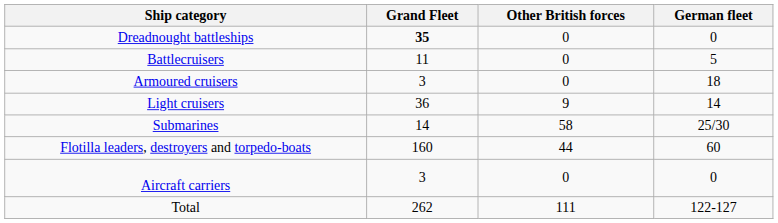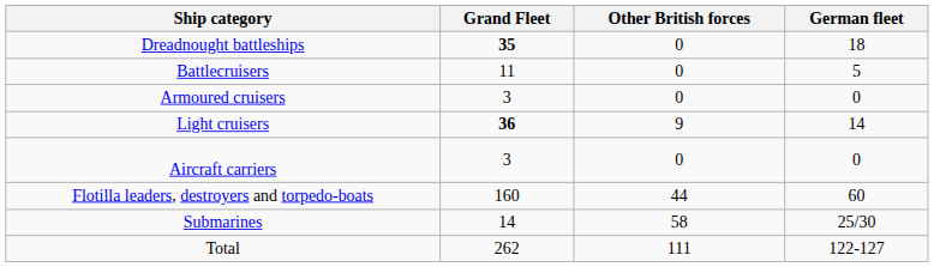 <table class="wikitable" style="width:70%; margin:auto">
 <tr valign="top">
 <th align=center>Ship category</th>
 <th align=center>Grand Fleet</th>
 <th align=center>Other British forces</th>
 <th align=center>German fleet</th>
 </tr>
 <tr>
 <td align=center><a href='#'>Dreadnought battleships</a></td>
 <td align=center><strong>35</strong></td>
 <td align=center>0</td>
-<td align=center>0</td>
+<td align=center>18</td>
 </tr>
 <tr>
 <td align=center><a href='#'>Battlecruisers</a></td>
 <td align=center>11</td>
 <td align=center>0</td>
 <td align=center>5</td>
 </tr>
 <tr>
 <td align=center><a href='#'>Armoured cruisers</a></td>
 <td align=center>3</td>
 <td align=center>0</td>
-<td align=center>18</td>
+<td align=center>0</td>
 </tr>
 <tr>
 <td align=center><a href='#'>Light cruisers</a></td>
-<td align=center>36</td>
+<td align=center><strong>36</strong></td>
 <td align=center>9</td>
 <td align=center>14</td>
+</tr>
+<tr>
+<td align=center><br><a href='#'>Aircraft carriers</a></td>
+<td align=center>3</td>
+<td align=center>0</td>
+<td align=center>0</td>
+</tr>
+<tr>
+<td align=center><a href='#'>Flotilla leaders</a>, <a href='#'>destroyers</a> and <a href='#'>torpedo-boats</a></td>
+<td align=center>160</td>
+<td align=center>44</td>
+<td align=center>60</td>
 </tr>
 <tr>
 <td align=center><a href='#'>Submarines</a></td>
 <td align=center>14</td>
 <td align=center>58</td>
 <td align=center>25/30</td>
 </tr>
 <tr>
-<td align=center><a href='#'>Flotilla leaders</a>, <a href='#'>destroyers</a> and <a href='#'>torpedo-boats</a></td>
-<td align=center>160</td>
-<td align=center>44</td>
-<td align=center>60</td>
-</tr>
-<tr>
-<td align=center><br><a href='#'>Aircraft carriers</a></td>
-<td align=center>3</td>
-<td align=center>0</td>
-<td align=center>0</td>
-</tr>
-<tr>
 <td align=center>Total</td>
 <td align=center>262</td>
 <td align=center>111</td>
 <td align=center>122-127</td>
 </tr>
 </table>
